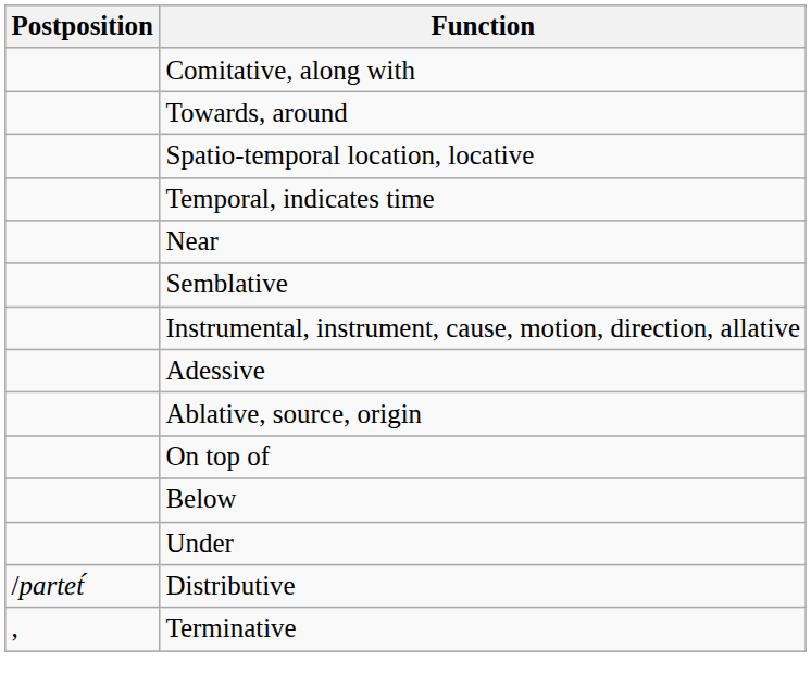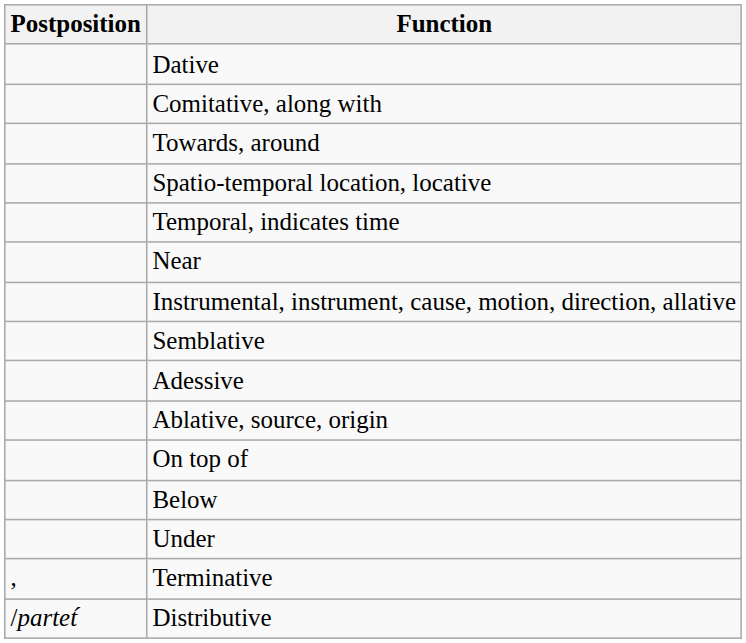 <table class="wikitable">
 <tr>
 <th>Postposition</th>
 <th>Function</th>
+</tr>
+<tr>
+<td></td>
+<td>Dative</td>
 </tr>
 <tr>
 <td></td>
 <td>Comitative, along with</td>
 </tr>
 <tr>
 <td></td>
 <td>Towards, around</td>
 </tr>
 <tr>
 <td></td>
 <td>Spatio-temporal location, locative</td>
 </tr>
 <tr>
 <td></td>
 <td>Temporal, indicates time</td>
 </tr>
 <tr>
 <td></td>
 <td>Near</td>
 </tr>
 <tr>
 <td></td>
-<td>Semblative</td>
+<td>Instrumental, instrument, cause, motion, direction, allative</td>
 </tr>
 <tr>
 <td></td>
-<td>Instrumental, instrument, cause, motion, direction, allative</td>
+<td>Semblative</td>
 </tr>
 <tr>
 <td></td>
 <td>Adessive</td>
 </tr>
 <tr>
 <td></td>
 <td>Ablative, source, origin</td>
 </tr>
 <tr>
 <td></td>
 <td>On top of</td>
 </tr>
 <tr>
 <td></td>
 <td>Below</td>
 </tr>
 <tr>
 <td></td>
 <td>Under</td>
 </tr>
 <tr>
+<td>, </td>
+<td>Terminative</td>
+</tr>
+<tr>
 <td>/<em>partet́</em></td>
 <td>Distributive</td>
 </tr>
-<tr>
-<td>, </td>
-<td>Terminative</td>
-</tr>
 </table>
